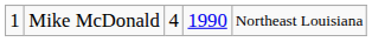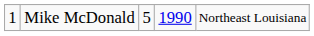 <table class="wikitable">
 <tr>
 </tr>
 <tr>
 <td>1</td>
 <td>Mike McDonald</td>
-<td>4</td>
+<td>5</td>
 <td><a href='#'>1990</a></td>
 <td style="font-size:80%;">Northeast Louisiana</td>
 </tr>
 </table>
